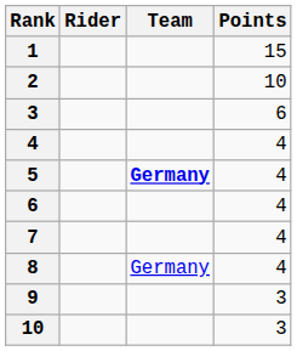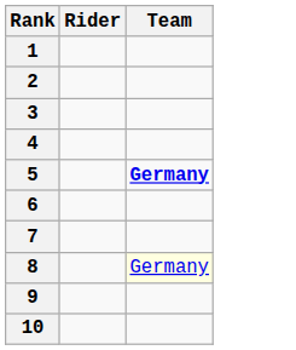 <table class="wikitable" margin-bottom:0;">
 <tr>
 <th scope="col">Rank</th>
 <th scope="col">Rider</th>
 <th scope="col">Team</th>
-<th scope="col">Points</th>
 </tr>
 <tr>
 <th scope="row">1</th>
 <td> </td>
 <td></td>
-<td style="text-align:right;">15</td>
 </tr>
 <tr>
 <th scope="row">2</th>
 <td></td>
 <td></td>
-<td style="text-align:right;">10</td>
 </tr>
 <tr>
 <th scope="row">3</th>
 <td></td>
 <td></td>
-<td style="text-align:right;">6</td>
 </tr>
 <tr>
 <th scope="row">4</th>
 <td></td>
 <td></td>
-<td style="text-align:right;">4</td>
 </tr>
 <tr>
 <th scope="row">5</th>
 <td></td>
 <td><strong><a href='#'>Germany</a></strong></td>
-<td style="text-align:right;">4</td>
 </tr>
 <tr>
 <th scope="row">6</th>
 <td></td>
 <td></td>
-<td style="text-align:right;">4</td>
 </tr>
 <tr>
 <th scope="row">7</th>
 <td></td>
 <td></td>
-<td style="text-align:right;">4</td>
 </tr>
 <tr>
 <th scope="row">8</th>
 <td></td>
-<td><a href='#'>Germany</a></td>
-<td style="text-align:right;">4</td>
+<td style="background: lightyellow;"><a href='#'>Germany</a></td>
 </tr>
 <tr>
 <th scope="row">9</th>
 <td></td>
 <td></td>
-<td style="text-align:right;">3</td>
 </tr>
 <tr>
 <th scope="row">10</th>
 <td></td>
 <td></td>
-<td style="text-align:right;">3</td>
 </tr>
 </table>
